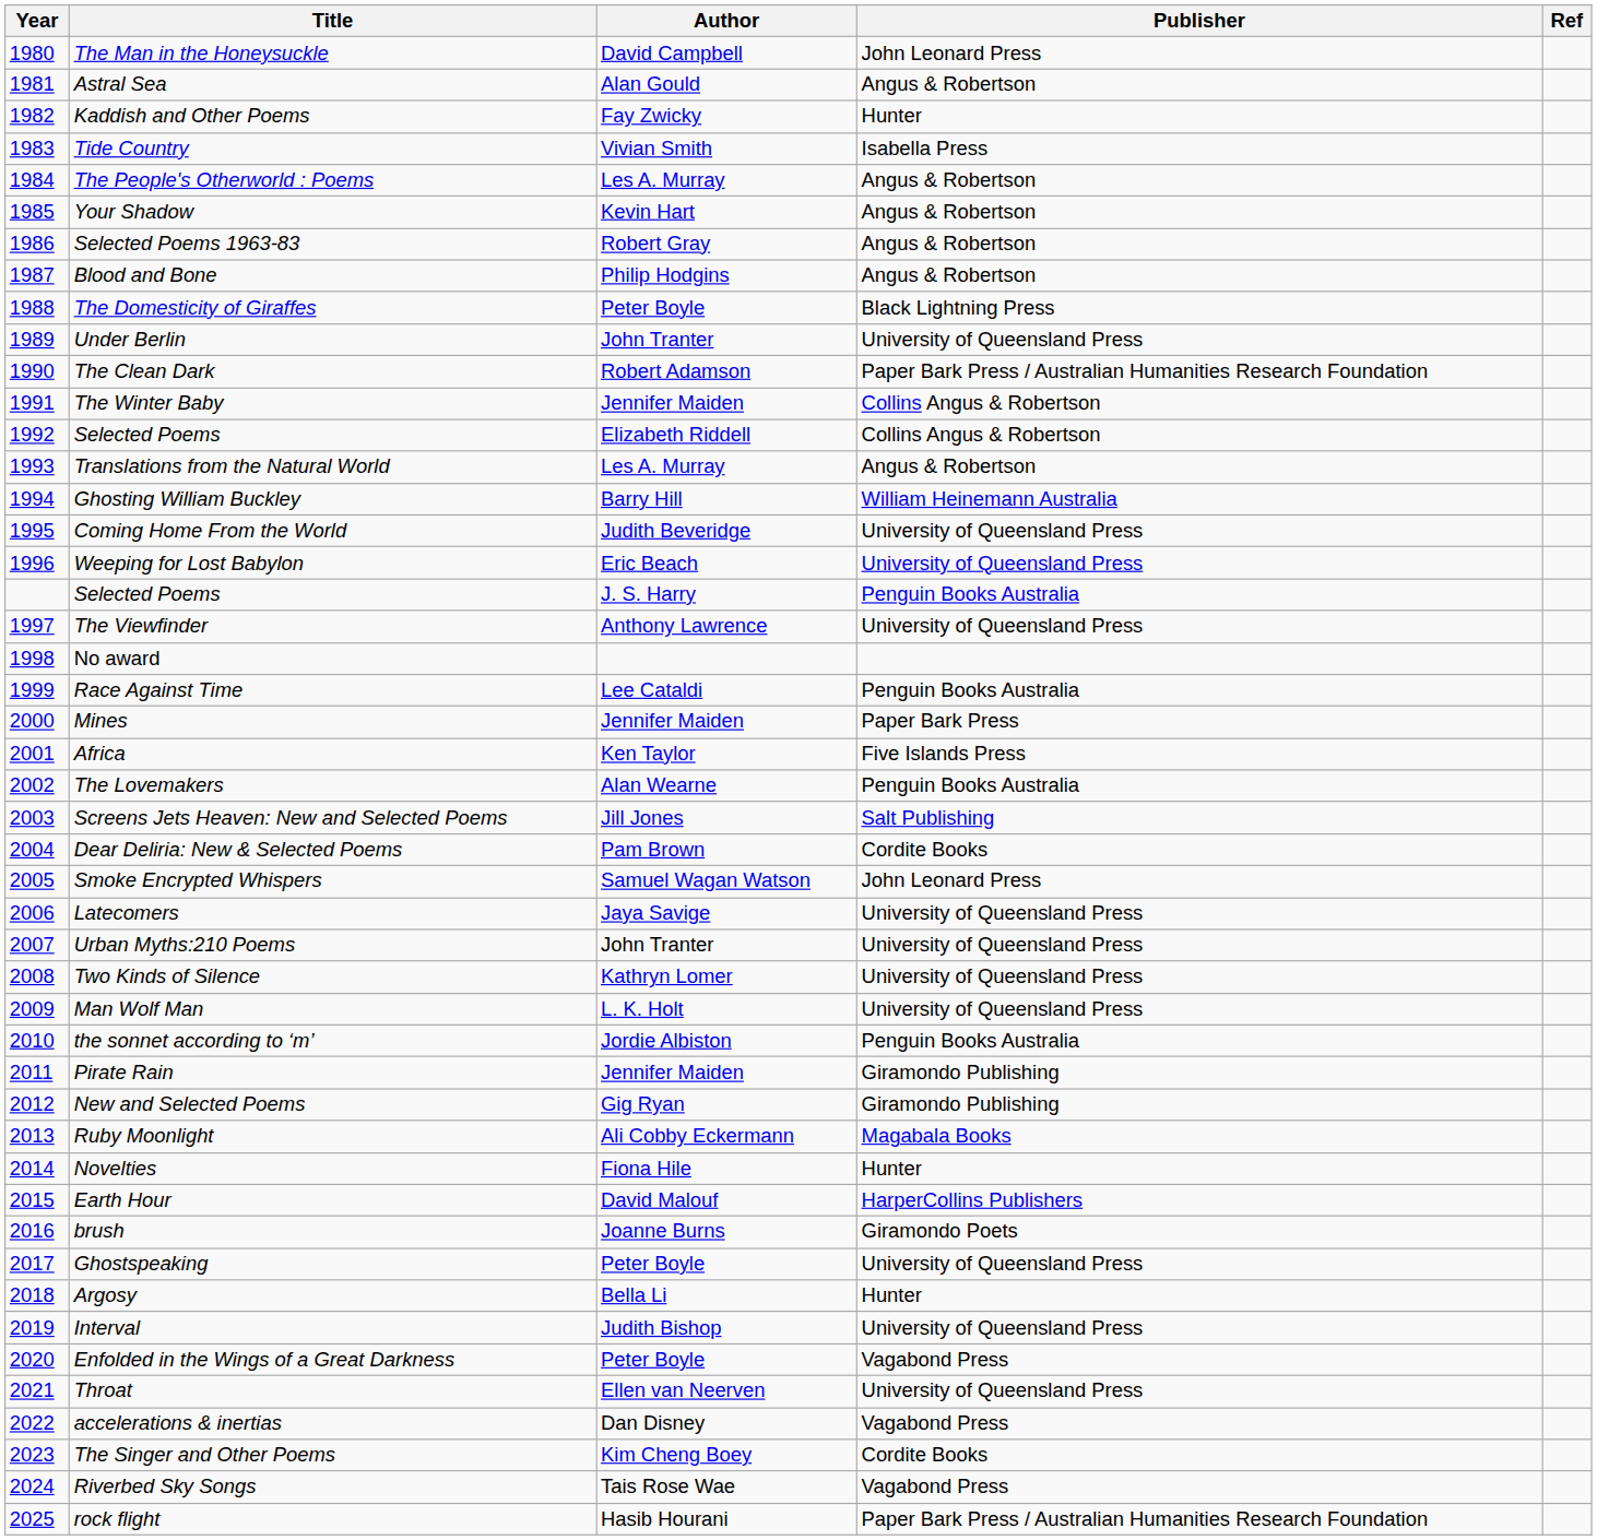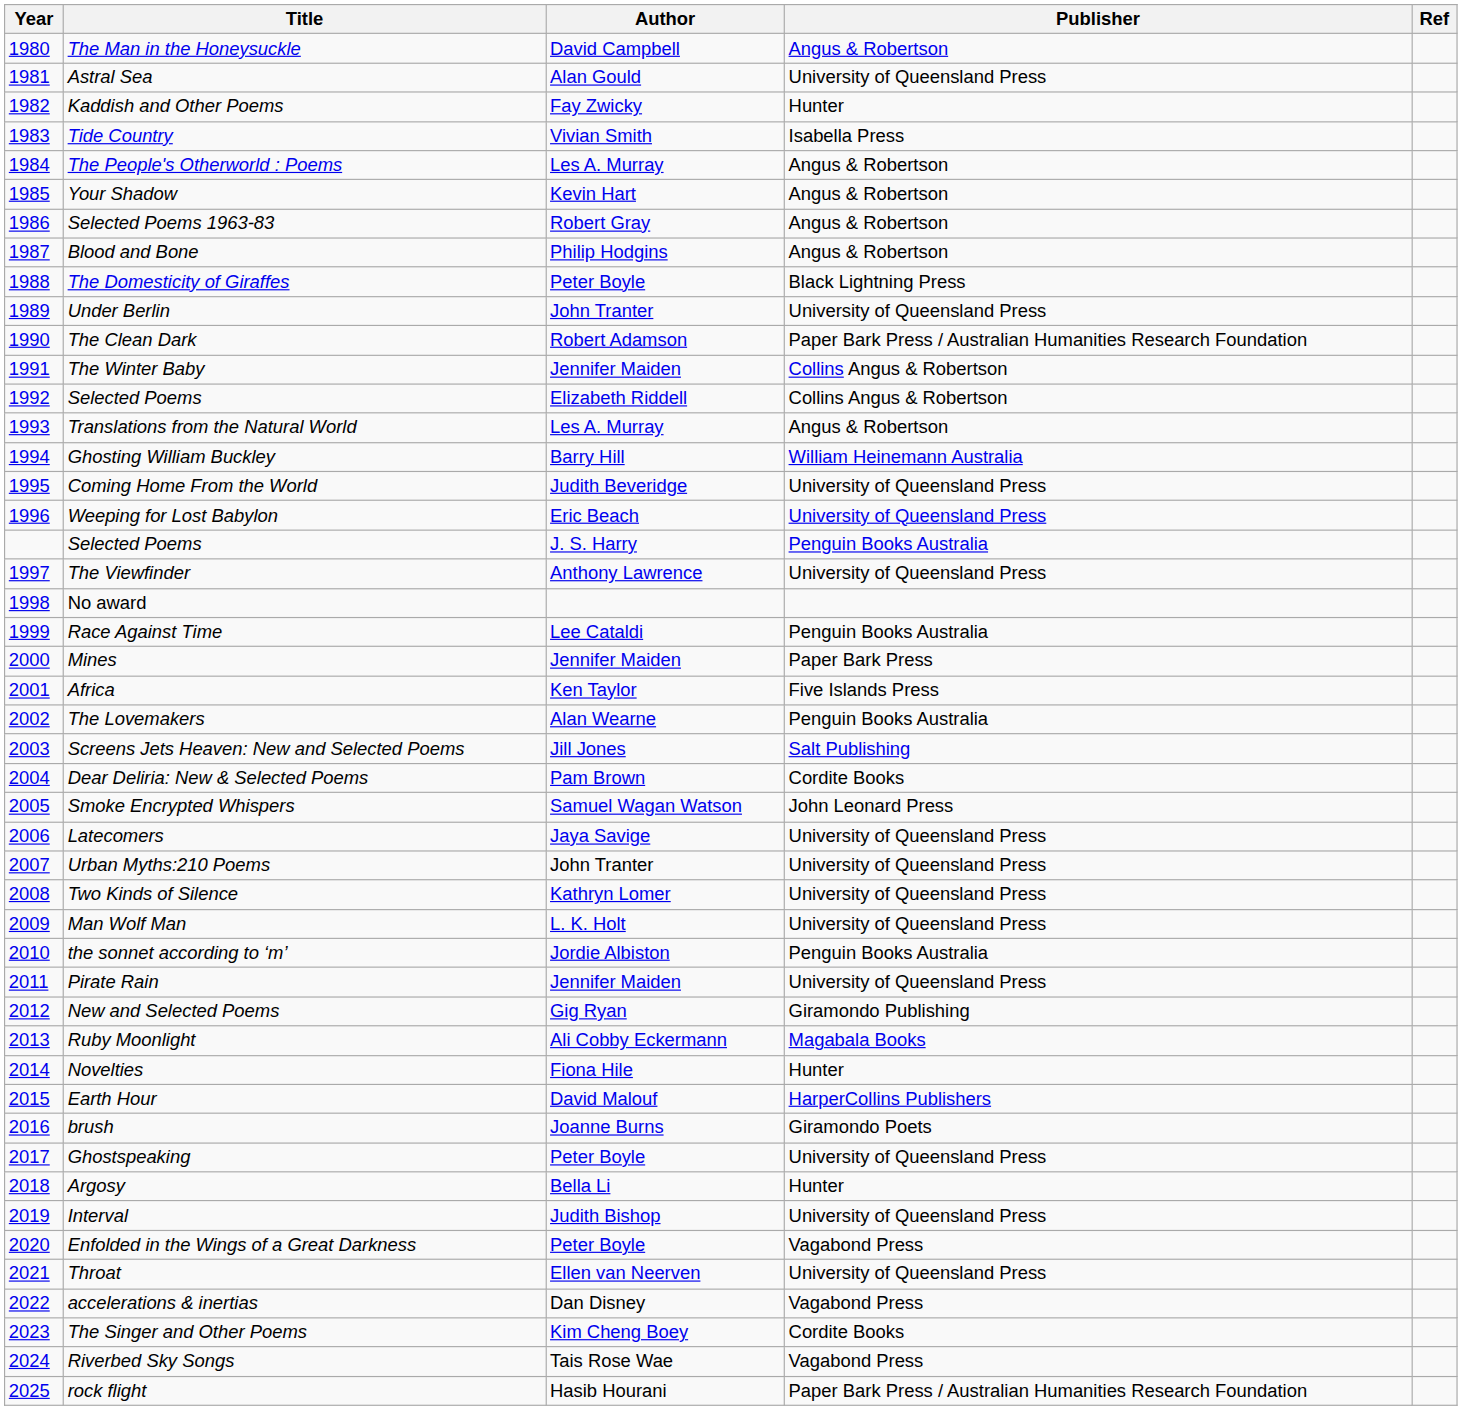 <table class="wikitable" width="100%">
 <tr>
 <th>Year</th>
 <th>Title</th>
 <th>Author</th>
 <th>Publisher</th>
 <th>Ref</th>
 </tr>
 <tr>
 <td><a href='#'>1980</a></td>
 <td><em><a href='#'>The Man in the Honeysuckle</a></em></td>
 <td><a href='#'>David Campbell</a></td>
-<td>John Leonard Press</td>
+<td><a href='#'>Angus & Robertson</a></td>
 <td></td>
 </tr>
 <tr>
 <td><a href='#'>1981</a></td>
 <td><em>Astral Sea</em></td>
 <td><a href='#'>Alan Gould</a></td>
-<td>Angus & Robertson</td>
+<td>University of Queensland Press</td>
 <td></td>
 </tr>
 <tr>
 <td><a href='#'>1982</a></td>
 <td><em>Kaddish and Other Poems</em></td>
 <td><a href='#'>Fay Zwicky</a></td>
 <td>Hunter</td>
 <td></td>
 </tr>
 <tr>
 <td><a href='#'>1983</a></td>
 <td><em><a href='#'>Tide Country</a></em></td>
 <td><a href='#'>Vivian Smith</a></td>
 <td>Isabella Press</td>
 <td></td>
 </tr>
 <tr>
 <td><a href='#'>1984</a></td>
 <td><em><a href='#'>The People's Otherworld : Poems</a></em></td>
 <td><a href='#'>Les A. Murray</a></td>
 <td>Angus & Robertson</td>
 <td></td>
 </tr>
 <tr>
 <td><a href='#'>1985</a></td>
 <td><em>Your Shadow</em></td>
 <td><a href='#'>Kevin Hart</a></td>
 <td>Angus & Robertson</td>
 <td></td>
 </tr>
 <tr>
 <td><a href='#'>1986</a></td>
 <td><em>Selected Poems 1963-83</em></td>
 <td><a href='#'>Robert Gray</a></td>
 <td>Angus & Robertson</td>
 <td></td>
 </tr>
 <tr>
 <td><a href='#'>1987</a></td>
 <td><em>Blood and Bone</em></td>
 <td><a href='#'>Philip Hodgins</a></td>
 <td>Angus & Robertson</td>
 <td></td>
 </tr>
 <tr>
 <td><a href='#'>1988</a></td>
 <td><em><a href='#'>The Domesticity of Giraffes</a></em></td>
 <td><a href='#'>Peter Boyle</a></td>
 <td>Black Lightning Press</td>
 <td></td>
 </tr>
 <tr>
 <td><a href='#'>1989</a></td>
 <td><em>Under Berlin</em></td>
 <td><a href='#'>John Tranter</a></td>
 <td>University of Queensland Press</td>
 <td></td>
 </tr>
 <tr>
 <td><a href='#'>1990</a></td>
 <td><em>The Clean Dark</em></td>
 <td><a href='#'>Robert Adamson</a></td>
 <td>Paper Bark Press / Australian Humanities Research Foundation</td>
 <td></td>
 </tr>
 <tr>
 <td><a href='#'>1991</a></td>
 <td><em>The Winter Baby</em></td>
 <td><a href='#'>Jennifer Maiden</a></td>
 <td><a href='#'>Collins</a> Angus & Robertson</td>
 <td></td>
 </tr>
 <tr>
 <td><a href='#'>1992</a></td>
 <td><em>Selected Poems</em></td>
 <td><a href='#'>Elizabeth Riddell</a></td>
 <td>Collins Angus & Robertson</td>
 <td></td>
 </tr>
 <tr>
 <td><a href='#'>1993</a></td>
 <td><em>Translations from the Natural World</em></td>
 <td><a href='#'>Les A. Murray</a></td>
 <td>Angus & Robertson</td>
 <td></td>
 </tr>
 <tr>
 <td><a href='#'>1994</a></td>
 <td><em>Ghosting William Buckley</em></td>
 <td><a href='#'>Barry Hill</a></td>
 <td><a href='#'>William Heinemann Australia</a></td>
 <td></td>
 </tr>
 <tr>
 <td><a href='#'>1995</a></td>
 <td><em>Coming Home From the World</em></td>
 <td><a href='#'>Judith Beveridge</a></td>
 <td>University of Queensland Press</td>
 <td></td>
 </tr>
 <tr>
 <td><a href='#'>1996</a></td>
 <td><em>Weeping for Lost Babylon</em></td>
 <td><a href='#'>Eric Beach</a></td>
 <td><a href='#'>University of Queensland Press</a></td>
 <td></td>
 </tr>
 <tr>
 <td></td>
 <td><em>Selected Poems</em></td>
 <td><a href='#'>J. S. Harry</a></td>
 <td><a href='#'>Penguin Books Australia</a></td>
 <td></td>
 </tr>
 <tr>
 <td><a href='#'>1997</a></td>
 <td><em>The Viewfinder</em></td>
 <td><a href='#'>Anthony Lawrence</a></td>
 <td>University of Queensland Press</td>
 <td></td>
 </tr>
 <tr>
 <td><a href='#'>1998</a></td>
 <td>No award</td>
 <td></td>
 <td></td>
 <td></td>
 </tr>
 <tr>
 <td><a href='#'>1999</a></td>
 <td><em>Race Against Time</em></td>
 <td><a href='#'>Lee Cataldi</a></td>
 <td>Penguin Books Australia</td>
 <td></td>
 </tr>
 <tr>
 <td><a href='#'>2000</a></td>
 <td><em>Mines</em></td>
 <td><a href='#'>Jennifer Maiden</a></td>
 <td>Paper Bark Press</td>
 <td></td>
 </tr>
 <tr>
 <td><a href='#'>2001</a></td>
 <td><em>Africa</em></td>
 <td><a href='#'>Ken Taylor</a></td>
 <td>Five Islands Press</td>
 <td></td>
 </tr>
 <tr>
 <td><a href='#'>2002</a></td>
 <td><em>The Lovemakers</em></td>
 <td><a href='#'>Alan Wearne</a></td>
 <td>Penguin Books Australia</td>
 <td></td>
 </tr>
 <tr>
 <td><a href='#'>2003</a></td>
 <td><em>Screens Jets Heaven: New and Selected Poems</em></td>
 <td><a href='#'>Jill Jones</a></td>
 <td><a href='#'>Salt Publishing</a></td>
 <td></td>
 </tr>
 <tr>
 <td><a href='#'>2004</a></td>
 <td><em>Dear Deliria: New & Selected Poems</em></td>
 <td><a href='#'>Pam Brown</a></td>
 <td>Cordite Books</td>
 <td></td>
 </tr>
 <tr>
 <td><a href='#'>2005</a></td>
 <td><em>Smoke Encrypted Whispers</em></td>
 <td><a href='#'>Samuel Wagan Watson</a></td>
 <td>John Leonard Press</td>
 <td></td>
 </tr>
 <tr>
 <td><a href='#'>2006</a></td>
 <td><em>Latecomers</em></td>
 <td><a href='#'>Jaya Savige</a></td>
 <td>University of Queensland Press</td>
 <td></td>
 </tr>
 <tr>
 <td><a href='#'>2007</a></td>
 <td><em>Urban Myths:210 Poems</em></td>
 <td>John Tranter</td>
 <td>University of Queensland Press</td>
 <td></td>
 </tr>
 <tr>
 <td><a href='#'>2008</a></td>
 <td><em>Two Kinds of Silence</em></td>
 <td><a href='#'>Kathryn Lomer</a></td>
 <td>University of Queensland Press</td>
 <td></td>
 </tr>
 <tr>
 <td><a href='#'>2009</a></td>
 <td><em>Man Wolf Man</em></td>
 <td><a href='#'>L. K. Holt</a></td>
 <td>University of Queensland Press</td>
 <td></td>
 </tr>
 <tr>
 <td><a href='#'>2010</a></td>
 <td><em>the sonnet according to ‘m’</em></td>
 <td><a href='#'>Jordie Albiston</a></td>
 <td>Penguin Books Australia</td>
 <td></td>
 </tr>
 <tr>
 <td><a href='#'>2011</a></td>
 <td><em>Pirate Rain</em></td>
 <td><a href='#'>Jennifer Maiden</a></td>
-<td>Giramondo Publishing</td>
+<td>University of Queensland Press</td>
 <td></td>
 </tr>
 <tr>
 <td><a href='#'>2012</a></td>
 <td><em>New and Selected Poems</em></td>
 <td><a href='#'>Gig Ryan</a></td>
 <td>Giramondo Publishing</td>
 <td></td>
 </tr>
 <tr>
 <td><a href='#'>2013</a></td>
 <td><em>Ruby Moonlight</em></td>
 <td><a href='#'>Ali Cobby Eckermann</a></td>
 <td><a href='#'>Magabala Books</a></td>
 <td></td>
 </tr>
 <tr>
 <td><a href='#'>2014</a></td>
 <td><em>Novelties</em></td>
 <td><a href='#'>Fiona Hile</a></td>
 <td>Hunter</td>
 <td></td>
 </tr>
 <tr>
 <td><a href='#'>2015</a></td>
 <td><em>Earth Hour</em></td>
 <td><a href='#'>David Malouf</a></td>
 <td><a href='#'>HarperCollins Publishers</a></td>
 <td></td>
 </tr>
 <tr>
 <td><a href='#'>2016</a></td>
 <td><em>brush</em></td>
 <td><a href='#'>Joanne Burns</a></td>
 <td>Giramondo Poets</td>
 <td></td>
 </tr>
 <tr>
 <td><a href='#'>2017</a></td>
 <td><em>Ghostspeaking</em></td>
 <td><a href='#'>Peter Boyle</a></td>
 <td>University of Queensland Press</td>
 <td></td>
 </tr>
 <tr>
 <td><a href='#'>2018</a></td>
 <td><em>Argosy</em></td>
 <td><a href='#'>Bella Li</a></td>
 <td>Hunter</td>
 <td></td>
 </tr>
 <tr>
 <td><a href='#'>2019</a></td>
 <td><em>Interval</em></td>
 <td><a href='#'>Judith Bishop</a></td>
 <td>University of Queensland Press</td>
 <td></td>
 </tr>
 <tr>
 <td><a href='#'>2020</a></td>
 <td><em>Enfolded in the Wings of a Great Darkness</em></td>
 <td><a href='#'>Peter Boyle</a></td>
 <td>Vagabond Press</td>
 <td></td>
 </tr>
 <tr>
 <td><a href='#'>2021</a></td>
 <td><em>Throat</em></td>
 <td><a href='#'>Ellen van Neerven</a></td>
 <td>University of Queensland Press</td>
 <td></td>
 </tr>
 <tr>
 <td><a href='#'>2022</a></td>
 <td><em>accelerations & inertias</em></td>
 <td>Dan Disney</td>
 <td>Vagabond Press</td>
 <td></td>
 </tr>
 <tr>
 <td><a href='#'>2023</a></td>
 <td><em>The Singer and Other Poems</em></td>
 <td><a href='#'>Kim Cheng Boey</a></td>
 <td>Cordite Books</td>
 <td></td>
 </tr>
 <tr>
 <td><a href='#'>2024</a></td>
 <td><em>Riverbed Sky Songs</em></td>
 <td>Tais Rose Wae</td>
 <td>Vagabond Press</td>
 <td></td>
 </tr>
 <tr>
 <td><a href='#'>2025</a></td>
 <td><em>rock flight</em></td>
 <td>Hasib Hourani</td>
 <td>Paper Bark Press / Australian Humanities Research Foundation</td>
 <td></td>
 </tr>
 </table>
